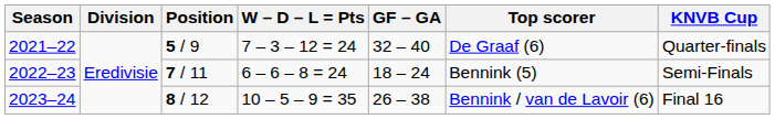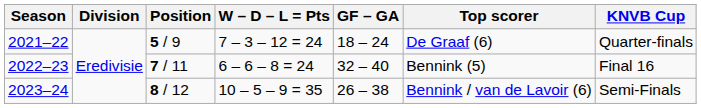 <table class="wikitable">
 <tr style="background:#f0f6fa;">
 <th>Season</th>
 <th>Division</th>
 <th>Position</th>
 <th>W – D – L = Pts</th>
 <th>GF – GA</th>
 <th>Top scorer</th>
 <th><a href='#'>KNVB Cup</a></th>
 </tr>
 <tr>
 <td><a href='#'>2021–22</a></td>
 <td rowspan="3"><a href='#'>Eredivisie</a></td>
 <td><strong>5</strong> / 9</td>
 <td>7 – 3 – 12 = 24</td>
-<td>32 – 40</td>
+<td>18 – 24</td>
 <td><a href='#'>De Graaf</a> (6)</td>
 <td>Quarter-finals</td>
 </tr>
 <tr>
 <td><a href='#'>2022–23</a></td>
 <td><strong>7</strong> / 11</td>
 <td>6 – 6 – 8 = 24</td>
-<td>18 – 24</td>
+<td>32 – 40</td>
 <td>Bennink (5)</td>
-<td>Semi-Finals</td>
+<td>Final 16</td>
 </tr>
 <tr>
 <td><a href='#'>2023–24</a></td>
 <td><strong>8</strong> / 12</td>
 <td>10 – 5 – 9 = 35</td>
 <td>26 – 38</td>
 <td><a href='#'>Bennink</a> / <a href='#'>van de Lavoir</a> (6)</td>
-<td>Final 16</td>
+<td>Semi-Finals</td>
 </tr>
 </table>
